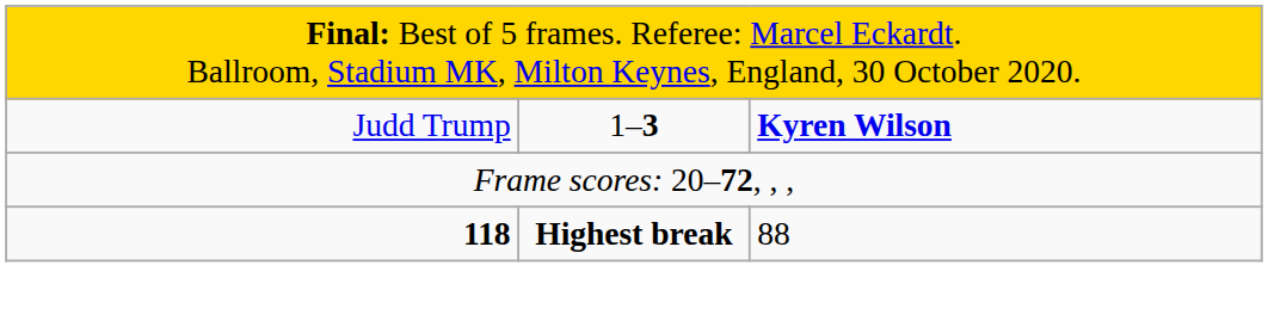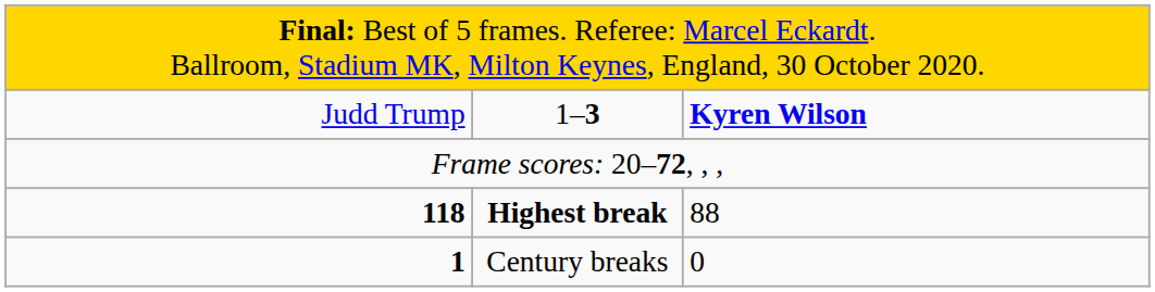 <table class="wikitable" style="font-size: 95%; margin: 1em auto 1em auto;">
 <tr>
 <td colspan="3" align="center" bgcolor="#ffd700"><strong>Final:</strong> Best of 5 frames. Referee: <a href='#'>Marcel Eckardt</a>. <br>Ballroom, <a href='#'>Stadium MK</a>, <a href='#'>Milton Keynes</a>, England, 30 October 2020.</td>
 </tr>
 <tr>
 <td width="230" align="right"><a href='#'>Judd Trump</a><br></td>
 <td width="100" align="center">1–<strong>3</strong></td>
 <td width="230"><strong><a href='#'>Kyren Wilson</a></strong><br></td>
 </tr>
 <tr>
 <td colspan="3" align="center" style="font-size: 100%"><em>Frame scores:</em> 20–<strong>72</strong>, , , </td>
 </tr>
 <tr>
 <td align="right"><strong>118</strong></td>
 <td align="center"><strong>Highest break</strong></td>
 <td>88</td>
 </tr>
+<tr>
+<td align="right"><strong>1</strong></td>
+<td align="center">Century breaks</td>
+<td>0</td>
+</tr>
 </table>
